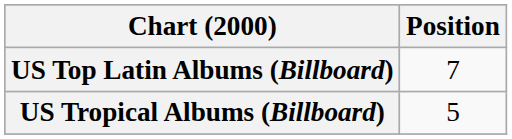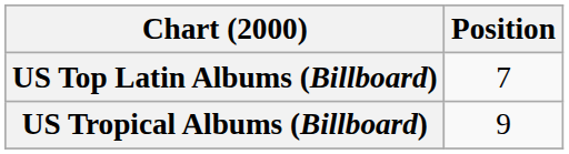 <table class="wikitable plainrowheaders sortable" style="text-align:center;">
 <tr>
 <th scope="col">Chart (2000)</th>
 <th scope="col">Position</th>
 </tr>
 <tr>
 <th scope="row">US Top Latin Albums (<em>Billboard</em>)</th>
 <td style="text-align:center;">7</td>
 </tr>
 <tr>
 <th scope="row">US Tropical Albums (<em>Billboard</em>)</th>
-<td style="text-align:center;">5</td>
+<td style="text-align:center;">9</td>
 </tr>
 </table>
